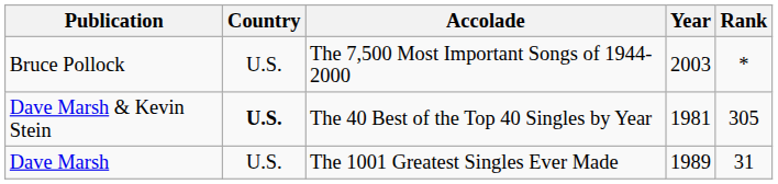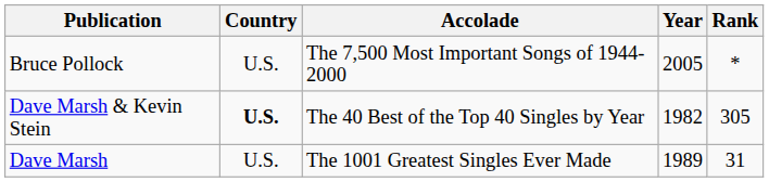 <table class="wikitable">
 <tr>
 <th>Publication</th>
 <th>Country</th>
 <th>Accolade</th>
 <th>Year</th>
 <th>Rank</th>
 </tr>
 <tr>
 <td>Bruce Pollock</td>
 <td style="text-align:center;">U.S.</td>
 <td>The 7,500 Most Important Songs of 1944-2000</td>
-<td>2003</td>
+<td>2005</td>
 <td style="text-align:center;">*</td>
 </tr>
 <tr>
 <td><a href='#'>Dave Marsh</a> & Kevin Stein</td>
 <td style="text-align:center;"><strong>U.S.</strong></td>
 <td>The 40 Best of the Top 40 Singles by Year</td>
-<td>1981</td>
+<td>1982</td>
 <td style="text-align:center;">305</td>
 </tr>
 <tr>
 <td><a href='#'>Dave Marsh</a></td>
 <td style="text-align:center;">U.S.</td>
 <td>The 1001 Greatest Singles Ever Made</td>
 <td>1989</td>
 <td style="text-align:center;">31</td>
 </tr>
 </table>
